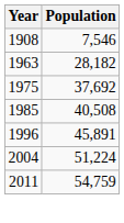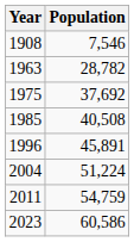 <table class="wikitable" style="line-height:1.1em;">
 <tr>
 <th>Year</th>
 <th>Population</th>
 </tr>
 <tr align="right">
 <td>1908</td>
 <td>7,546</td>
 </tr>
 <tr align="right">
 <td>1963</td>
-<td>28,182</td>
+<td>28,782</td>
 </tr>
 <tr align="right">
 <td>1975</td>
 <td>37,692</td>
 </tr>
 <tr align="right">
 <td>1985</td>
 <td>40,508</td>
 </tr>
 <tr align="right">
 <td>1996</td>
 <td>45,891</td>
 </tr>
 <tr align="right">
 <td>2004</td>
 <td>51,224</td>
 </tr>
 <tr align="right">
 <td>2011</td>
 <td>54,759</td>
 </tr>
+<tr align="right">
+<td>2023</td>
+<td>60,586</td>
+</tr>
 </table>
